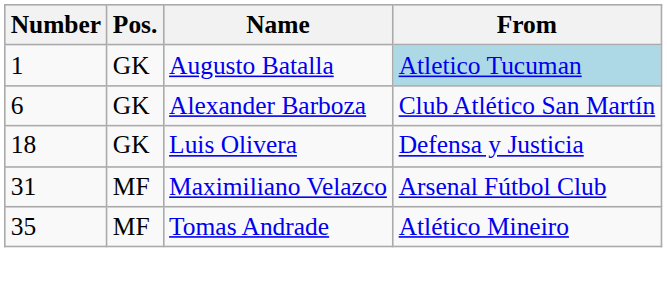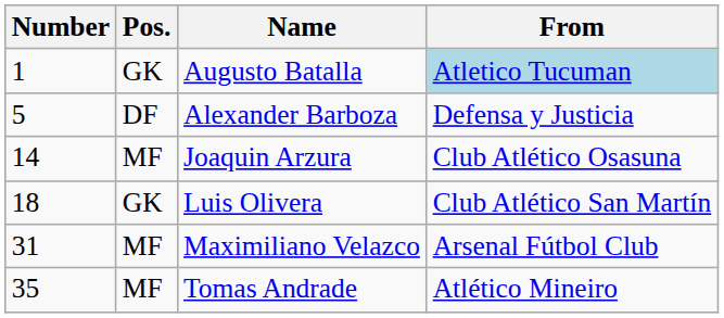 <table class="wikitable">
 <tr>
 <th>Number</th>
 <th>Pos.</th>
 <th>Name</th>
 <th>From</th>
 </tr>
 <tr>
 <td>1</td>
 <td>GK</td>
 <td> <a href='#'>Augusto Batalla</a></td>
 <td style="background: lightblue;"> <a href='#'>Atletico Tucuman</a></td>
 </tr>
 <tr>
-<td>6</td>
-<td>GK</td>
+<td>5</td>
+<td>DF</td>
 <td> <a href='#'>Alexander Barboza</a></td>
-<td> <a href='#'>Club Atlético San Martín</a></td>
+<td> <a href='#'>Defensa y Justicia</a></td>
+</tr>
+<tr>
+<td>14</td>
+<td>MF</td>
+<td> <a href='#'>Joaquin Arzura</a></td>
+<td> <a href='#'>Club Atlético Osasuna</a></td>
 </tr>
 <tr>
 <td>18</td>
 <td>GK</td>
 <td> <a href='#'>Luis Olivera</a></td>
-<td> <a href='#'>Defensa y Justicia</a></td>
+<td> <a href='#'>Club Atlético San Martín</a></td>
 </tr>
 <tr>
 <td>31</td>
 <td>MF</td>
 <td> <a href='#'>Maximiliano Velazco</a></td>
 <td> <a href='#'>Arsenal Fútbol Club</a></td>
 </tr>
 <tr>
 <td>35</td>
 <td>MF</td>
 <td> <a href='#'>Tomas Andrade</a></td>
 <td> <a href='#'>Atlético Mineiro</a></td>
 </tr>
 </table>
